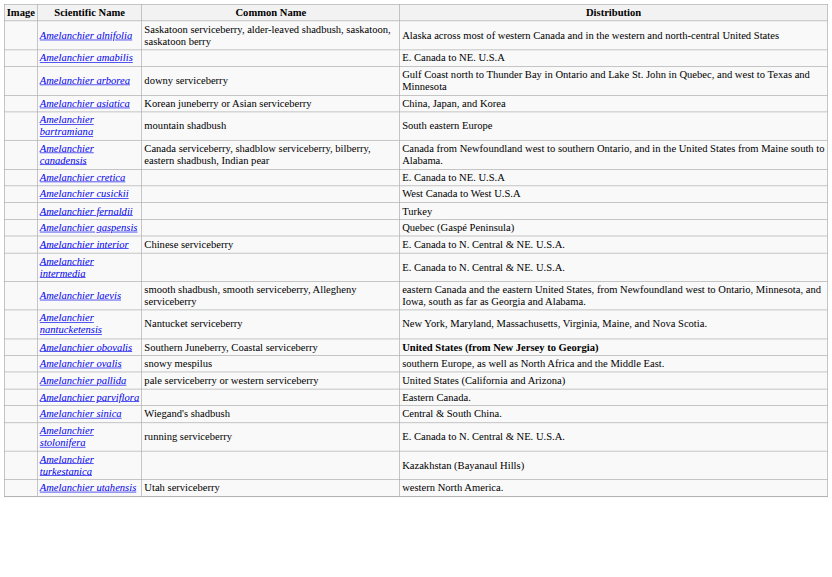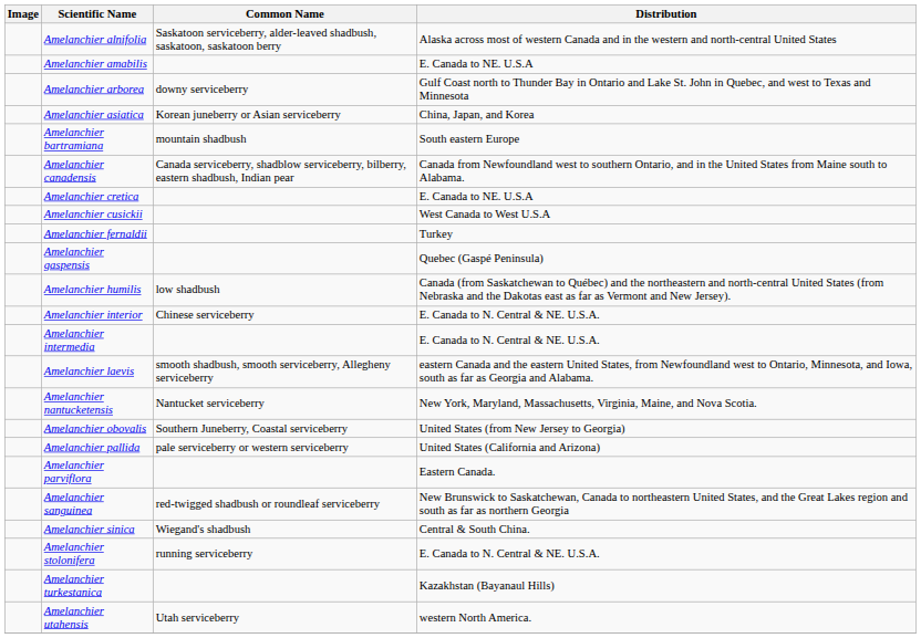 <table class="wikitable">
 <tr>
 <th>Image</th>
 <th>Scientific Name</th>
 <th>Common Name</th>
 <th>Distribution</th>
 </tr>
 <tr>
 <td></td>
 <td><em><a href='#'>Amelanchier alnifolia</a></em> </td>
 <td>Saskatoon serviceberry, alder-leaved shadbush, saskatoon, saskatoon berry</td>
 <td>Alaska across most of western Canada and in the western and north-central United States</td>
 </tr>
 <tr>
 <td></td>
 <td><em><a href='#'>Amelanchier amabilis</a></em> </td>
 <td></td>
 <td>E. Canada to NE. U.S.A</td>
 </tr>
 <tr>
 <td></td>
 <td><em><a href='#'>Amelanchier arborea</a></em> </td>
 <td>downy serviceberry</td>
 <td>Gulf Coast north to Thunder Bay in Ontario and Lake St. John in Quebec, and west to Texas and Minnesota</td>
 </tr>
 <tr>
 <td></td>
 <td><em><a href='#'>Amelanchier asiatica</a></em> </td>
 <td>Korean juneberry or Asian serviceberry</td>
 <td>China, Japan, and Korea</td>
 </tr>
 <tr>
 <td></td>
 <td><em><a href='#'>Amelanchier bartramiana</a></em> </td>
 <td>mountain shadbush</td>
 <td>South eastern Europe</td>
 </tr>
 <tr>
 <td></td>
 <td><em><a href='#'>Amelanchier canadensis</a></em> </td>
 <td>Canada serviceberry, shadblow serviceberry, bilberry, eastern shadbush, Indian pear</td>
 <td>Canada from Newfoundland west to southern Ontario, and in the United States from Maine south to Alabama.</td>
 </tr>
 <tr>
 <td></td>
 <td><em><a href='#'>Amelanchier cretica</a></em> </td>
 <td></td>
 <td>E. Canada to NE. U.S.A</td>
 </tr>
 <tr>
 <td></td>
 <td><em><a href='#'>Amelanchier cusickii</a></em> </td>
 <td></td>
 <td>West Canada to West U.S.A</td>
 </tr>
 <tr>
 <td></td>
 <td><em><a href='#'>Amelanchier fernaldii</a></em> </td>
 <td></td>
 <td>Turkey</td>
 </tr>
 <tr>
 <td></td>
 <td><em><a href='#'>Amelanchier gaspensis</a></em> </td>
 <td></td>
 <td>Quebec (Gaspé Peninsula)</td>
 </tr>
 <tr>
 <td></td>
+<td><em><a href='#'>Amelanchier humilis</a></em> </td>
+<td>low shadbush</td>
+<td>Canada (from Saskatchewan to Québec) and the northeastern and north-central United States (from Nebraska and the Dakotas east as far as Vermont and New Jersey).</td>
+</tr>
+<tr>
+<td></td>
 <td><em><a href='#'>Amelanchier interior</a></em> </td>
 <td>Chinese serviceberry</td>
 <td>E. Canada to N. Central & NE. U.S.A.</td>
 </tr>
 <tr>
 <td></td>
 <td><em><a href='#'>Amelanchier intermedia</a></em> </td>
 <td></td>
 <td>E. Canada to N. Central & NE. U.S.A.</td>
 </tr>
 <tr>
 <td></td>
 <td><em><a href='#'>Amelanchier laevis</a></em> </td>
 <td>smooth shadbush, smooth serviceberry, Allegheny serviceberry</td>
 <td>eastern Canada and the eastern United States, from Newfoundland west to Ontario, Minnesota, and Iowa, south as far as Georgia and Alabama.</td>
 </tr>
 <tr>
 <td></td>
 <td><em><a href='#'>Amelanchier nantucketensis</a></em> </td>
 <td>Nantucket serviceberry</td>
 <td>New York, Maryland, Massachusetts, Virginia, Maine, and Nova Scotia.</td>
 </tr>
 <tr>
 <td></td>
 <td><em><a href='#'>Amelanchier obovalis</a></em> </td>
 <td>Southern Juneberry, Coastal serviceberry</td>
-<td><strong>United States (from New Jersey to Georgia)</strong></td>
-</tr>
-<tr>
-<td></td>
-<td><em><a href='#'>Amelanchier ovalis</a></em> </td>
-<td>snowy mespilus</td>
-<td>southern Europe, as well as North Africa and the Middle East.</td>
+<td>United States (from New Jersey to Georgia)</td>
 </tr>
 <tr>
 <td></td>
 <td><em><a href='#'>Amelanchier pallida</a></em> </td>
 <td>pale serviceberry or western serviceberry</td>
 <td>United States (California and Arizona)</td>
 </tr>
 <tr>
 <td></td>
 <td><em><a href='#'>Amelanchier parviflora</a></em> </td>
 <td></td>
 <td>Eastern Canada.</td>
+</tr>
+<tr>
+<td></td>
+<td><em><a href='#'>Amelanchier sanguinea</a></em> </td>
+<td>red-twigged shadbush or roundleaf serviceberry</td>
+<td>New Brunswick to Saskatchewan, Canada to northeastern United States, and the Great Lakes region and south as far as northern Georgia</td>
 </tr>
 <tr>
 <td></td>
 <td><em><a href='#'>Amelanchier sinica</a></em> </td>
 <td>Wiegand's shadbush</td>
 <td>Central & South China.</td>
 </tr>
 <tr>
 <td></td>
 <td><em><a href='#'>Amelanchier stolonifera</a></em> </td>
 <td>running serviceberry</td>
 <td>E. Canada to N. Central & NE. U.S.A.</td>
 </tr>
 <tr>
 <td></td>
 <td><em><a href='#'>Amelanchier turkestanica</a></em> </td>
 <td></td>
 <td>Kazakhstan (Bayanaul Hills)</td>
 </tr>
 <tr>
 <td></td>
 <td><em><a href='#'>Amelanchier utahensis</a></em> </td>
 <td>Utah serviceberry</td>
 <td>western North America.</td>
 </tr>
 <tr>
 </tr>
 </table>
